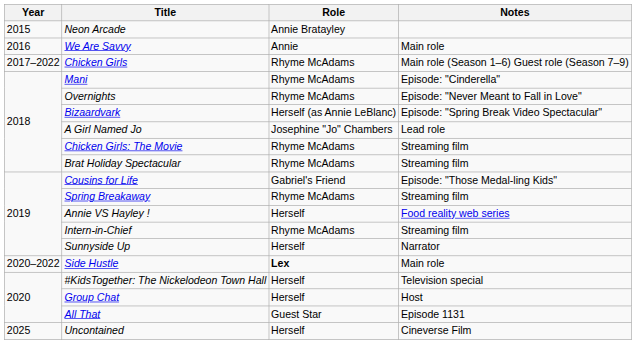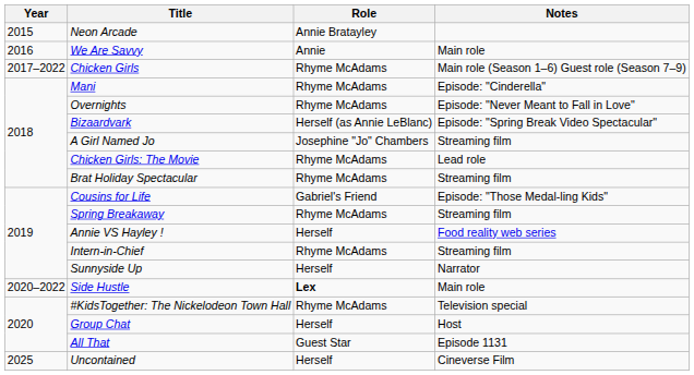 <table class="wikitable">
 <tr>
 <th>Year</th>
 <th>Title</th>
 <th>Role</th>
 <th>Notes</th>
 </tr>
 <tr>
 <td>2015</td>
 <td><em>Neon Arcade</em></td>
 <td>Annie Bratayley</td>
 <td></td>
 </tr>
 <tr>
 <td>2016</td>
 <td><a href='#'><em>We Are Savvy</em></a></td>
 <td>Annie</td>
 <td>Main role</td>
 </tr>
 <tr>
 <td>2017–2022</td>
 <td><em><a href='#'>Chicken Girls</a></em></td>
 <td>Rhyme McAdams</td>
 <td>Main role (Season 1–6) Guest role (Season 7–9)</td>
 </tr>
 <tr>
 <td rowspan="6">2018</td>
 <td><em><a href='#'>Mani</a></em></td>
 <td>Rhyme McAdams</td>
 <td>Episode: "Cinderella"</td>
 </tr>
 <tr>
 <td><em>Overnights</em></td>
 <td>Rhyme McAdams</td>
 <td>Episode: "Never Meant to Fall in Love"</td>
 </tr>
 <tr>
 <td><em><a href='#'>Bizaardvark</a></em></td>
 <td>Herself (as Annie LeBlanc)</td>
 <td>Episode: "Spring Break Video Spectacular"</td>
 </tr>
 <tr>
 <td><em>A Girl Named Jo</em></td>
 <td>Josephine "Jo" Chambers</td>
-<td>Lead role</td>
+<td>Streaming film</td>
 </tr>
 <tr>
 <td><em><a href='#'>Chicken Girls: The Movie</a></em></td>
 <td>Rhyme McAdams</td>
-<td>Streaming film</td>
+<td>Lead role</td>
 </tr>
 <tr>
 <td><em>Brat Holiday Spectacular</em></td>
 <td>Rhyme McAdams</td>
 <td>Streaming film</td>
 </tr>
 <tr>
 <td rowspan="5">2019</td>
 <td><em><a href='#'>Cousins for Life</a></em></td>
 <td>Gabriel's Friend</td>
 <td>Episode: "Those Medal-ling Kids"</td>
 </tr>
 <tr>
 <td><em><a href='#'>Spring Breakaway</a></em></td>
 <td>Rhyme McAdams</td>
 <td>Streaming film</td>
 </tr>
 <tr>
 <td><em>Annie VS Hayley !</em></td>
 <td>Herself</td>
 <td><a href='#'>Food reality web series</a></td>
 </tr>
 <tr>
 <td><em>Intern-in-Chief</em></td>
 <td>Rhyme McAdams</td>
 <td>Streaming film</td>
 </tr>
 <tr>
 <td><em>Sunnyside Up</em></td>
 <td>Herself</td>
 <td>Narrator</td>
 </tr>
 <tr>
 <td>2020–2022</td>
 <td><em><a href='#'>Side Hustle</a></em></td>
 <td><strong>Lex</strong></td>
 <td>Main role</td>
 </tr>
 <tr>
 <td rowspan="3">2020</td>
 <td><em>#KidsTogether: The Nickelodeon Town Hall</em></td>
-<td>Herself</td>
+<td>Rhyme McAdams</td>
 <td>Television special</td>
 </tr>
 <tr>
 <td><em><a href='#'>Group Chat</a></em></td>
 <td>Herself</td>
 <td>Host</td>
 </tr>
 <tr>
 <td><em><a href='#'>All That</a></em></td>
 <td>Guest Star</td>
 <td>Episode 1131</td>
 </tr>
 <tr>
 <td>2025</td>
 <td><em>Uncontained</em></td>
 <td>Herself</td>
 <td>Cineverse Film</td>
 </tr>
 </table>
